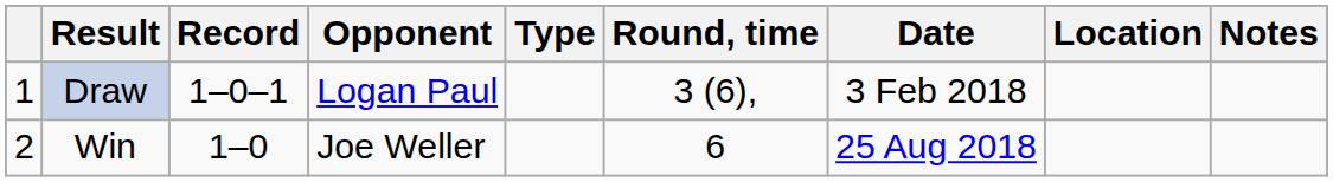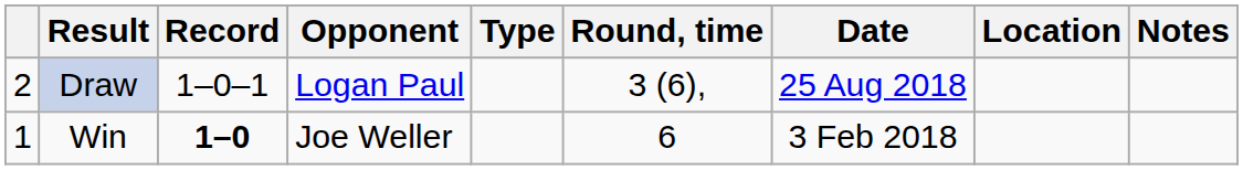 <table class="wikitable" style="text-align:center">
 <tr>
 <th></th>
 <th>Result</th>
 <th>Record</th>
 <th>Opponent</th>
 <th>Type</th>
 <th>Round, time</th>
 <th>Date</th>
 <th>Location</th>
 <th>Notes</th>
 </tr>
 <tr>
-<td>1</td>
+<td>2</td>
 <td style="background:#c5d2ea; color:black; vertical-align:middle; text-align:center; " class="table-draw">Draw</td>
 <td>1–0–1</td>
 <td style="text-align:left;"><a href='#'>Logan Paul</a></td>
 <td></td>
 <td>3 (6), </td>
+<td 25 Aug 2018><a href='#'>25 Aug 2018</a></td>
+<td style="text-align:left;"></td>
+<td style="text-align:left;"></td>
+</tr>
+<tr>
+<td>1</td>
+<td>Win</td>
+<td><strong>1–0</strong></td>
+<td style="text-align:left;">Joe Weller</td>
+<td></td>
+<td>6</td>
 <td>3 Feb 2018</td>
 <td style="text-align:left;"></td>
 <td style="text-align:left;"></td>
 </tr>
-<tr>
-<td>2</td>
-<td>Win</td>
-<td>1–0</td>
-<td style="text-align:left;">Joe Weller</td>
-<td></td>
-<td>6</td>
-<td 25 Aug 2018><a href='#'>25 Aug 2018</a></td>
-<td style="text-align:left;"></td>
-<td style="text-align:left;"></td>
-</tr>
 </table>
